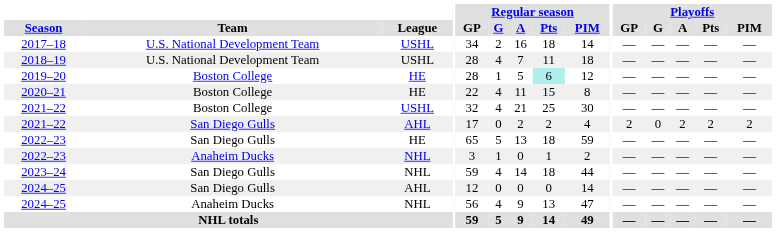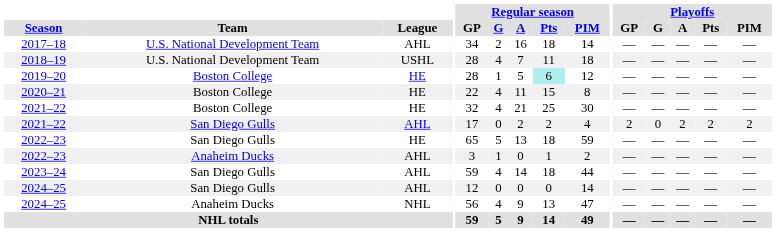 <table border="0" cellpadding="1" cellspacing="0" style="text-align:center; width:60em">
 <tr bgcolor="#e0e0e0">
 <th colspan="3" bgcolor="#ffffff"></th>
 <th rowspan="100" bgcolor="#ffffff"></th>
 <th colspan="5"><a href='#'>Regular season</a></th>
 <th rowspan="100" bgcolor="#ffffff"></th>
 <th colspan="5"><a href='#'>Playoffs</a></th>
 </tr>
 <tr bgcolor="#e0e0e0">
 <th><a href='#'>Season</a></th>
 <th>Team</th>
 <th>League</th>
 <th>GP</th>
 <th><a href='#'>G</a></th>
 <th><a href='#'>A</a></th>
 <th><a href='#'>Pts</a></th>
 <th><a href='#'>PIM</a></th>
 <th>GP</th>
 <th>G</th>
 <th>A</th>
 <th>Pts</th>
 <th>PIM</th>
 </tr>
 <tr>
 <td><a href='#'>2017–18</a></td>
 <td><a href='#'>U.S. National Development Team</a></td>
-<td><a href='#'>USHL</a></td>
+<td>AHL</td>
 <td>34</td>
 <td>2</td>
 <td>16</td>
 <td>18</td>
 <td>14</td>
 <td>—</td>
 <td>—</td>
 <td>—</td>
 <td>—</td>
 <td>—</td>
 </tr>
 <tr bgcolor="#f0f0f0">
 <td><a href='#'>2018–19</a></td>
 <td>U.S. National Development Team</td>
 <td>USHL</td>
 <td>28</td>
 <td>4</td>
 <td>7</td>
 <td>11</td>
 <td>18</td>
 <td>—</td>
 <td>—</td>
 <td>—</td>
 <td>—</td>
 <td>—</td>
 </tr>
 <tr>
 <td><a href='#'>2019–20</a></td>
 <td><a href='#'>Boston College</a></td>
 <td><a href='#'>HE</a></td>
 <td>28</td>
 <td>1</td>
 <td>5</td>
 <td style="background: paleturquoise;">6</td>
 <td>12</td>
 <td>—</td>
 <td>—</td>
 <td>—</td>
 <td>—</td>
 <td>—</td>
 </tr>
 <tr bgcolor="#f0f0f0">
 <td><a href='#'>2020–21</a></td>
 <td>Boston College</td>
 <td>HE</td>
 <td>22</td>
 <td>4</td>
 <td>11</td>
 <td>15</td>
 <td>8</td>
 <td>—</td>
 <td>—</td>
 <td>—</td>
 <td>—</td>
 <td>—</td>
 </tr>
 <tr>
 <td><a href='#'>2021–22</a></td>
 <td>Boston College</td>
-<td><a href='#'>USHL</a></td>
+<td>HE</td>
 <td>32</td>
 <td>4</td>
 <td>21</td>
 <td>25</td>
 <td>30</td>
 <td>—</td>
 <td>—</td>
 <td>—</td>
 <td>—</td>
 <td>—</td>
 </tr>
 <tr bgcolor="#f0f0f0">
 <td><a href='#'>2021–22</a></td>
 <td><a href='#'>San Diego Gulls</a></td>
 <td><a href='#'>AHL</a></td>
 <td>17</td>
 <td>0</td>
 <td>2</td>
 <td>2</td>
 <td>4</td>
 <td>2</td>
 <td>0</td>
 <td>2</td>
 <td>2</td>
 <td>2</td>
 </tr>
 <tr>
 <td><a href='#'>2022–23</a></td>
 <td>San Diego Gulls</td>
 <td>HE</td>
 <td>65</td>
 <td>5</td>
 <td>13</td>
 <td>18</td>
 <td>59</td>
 <td>—</td>
 <td>—</td>
 <td>—</td>
 <td>—</td>
 <td>—</td>
 </tr>
 <tr bgcolor="#f0f0f0">
 <td><a href='#'>2022–23</a></td>
 <td><a href='#'>Anaheim Ducks</a></td>
-<td><a href='#'>NHL</a></td>
+<td>AHL</td>
 <td>3</td>
 <td>1</td>
 <td>0</td>
 <td>1</td>
 <td>2</td>
 <td>—</td>
 <td>—</td>
 <td>—</td>
 <td>—</td>
 <td>—</td>
 </tr>
 <tr>
 <td><a href='#'>2023–24</a></td>
 <td>San Diego Gulls</td>
-<td>NHL</td>
+<td>AHL</td>
 <td>59</td>
 <td>4</td>
 <td>14</td>
 <td>18</td>
 <td>44</td>
 <td>—</td>
 <td>—</td>
 <td>—</td>
 <td>—</td>
 <td>—</td>
 </tr>
 <tr bgcolor="#f0f0f0">
 <td><a href='#'>2024–25</a></td>
 <td>San Diego Gulls</td>
 <td>AHL</td>
 <td>12</td>
 <td>0</td>
 <td>0</td>
 <td>0</td>
 <td>14</td>
 <td>—</td>
 <td>—</td>
 <td>—</td>
 <td>—</td>
 <td>—</td>
 </tr>
 <tr>
 <td><a href='#'>2024–25</a></td>
 <td>Anaheim Ducks</td>
 <td>NHL</td>
 <td>56</td>
 <td>4</td>
 <td>9</td>
 <td>13</td>
 <td>47</td>
 <td>—</td>
 <td>—</td>
 <td>—</td>
 <td>—</td>
 <td>—</td>
 </tr>
 <tr bgcolor="#e0e0e0">
 <th colspan="3">NHL totals</th>
 <th>59</th>
 <th>5</th>
 <th>9</th>
 <th>14</th>
 <th>49</th>
 <th>—</th>
 <th>—</th>
 <th>—</th>
 <th>—</th>
 <th>—</th>
 </tr>
 </table>
